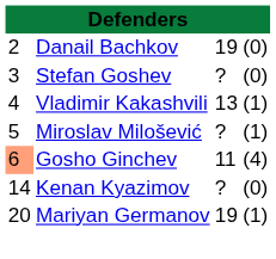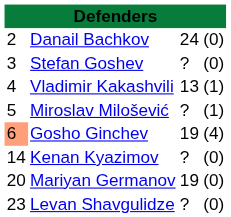 <table class="toccolours" border="0" cellpadding="2" cellspacing="0" align=left style="margin:0.5em;">
 <tr>
 <th colspan="4" align="center" bgcolor="#077C3B"><span>Defenders</span></th>
 </tr>
 <tr>
 <td>2</td>
 <td> <a href='#'>Danail Bachkov</a></td>
-<td>19</td>
+<td>24</td>
 <td>(0)</td>
 </tr>
 <tr>
 <td>3</td>
 <td> <a href='#'>Stefan Goshev</a></td>
 <td>?</td>
 <td>(0)</td>
 </tr>
 <tr>
 <td>4</td>
 <td> <a href='#'>Vladimir Kakashvili</a></td>
 <td>13</td>
 <td>(1)</td>
 </tr>
 <tr>
 <td>5</td>
 <td> <a href='#'>Miroslav Milošević</a></td>
 <td>?</td>
 <td>(1)</td>
 </tr>
 <tr>
 <td style="background: lightsalmon;">6</td>
 <td> <a href='#'>Gosho Ginchev</a></td>
-<td>11</td>
+<td>19</td>
 <td>(4)</td>
 </tr>
 <tr>
 <td>14</td>
 <td> <a href='#'>Kenan Kyazimov</a></td>
 <td>?</td>
 <td>(0)</td>
 </tr>
 <tr>
 <td>20</td>
 <td> <a href='#'>Mariyan Germanov</a></td>
 <td>19</td>
-<td>(1)</td>
+<td>(0)</td>
+</tr>
+<tr>
+<td>23</td>
+<td> <a href='#'>Levan Shavgulidze</a></td>
+<td>?</td>
+<td>(0)</td>
 </tr>
 <tr>
 </tr>
 </table>
